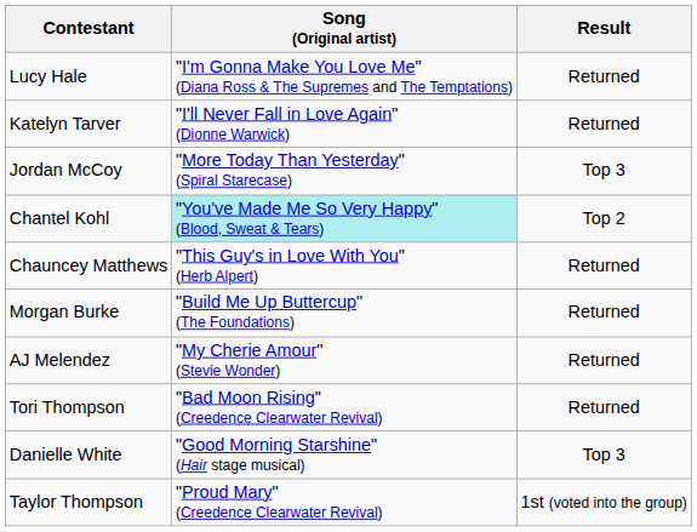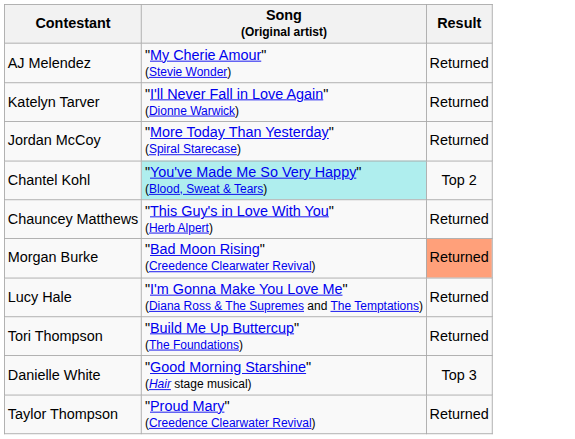 <table class="wikitable">
 <tr>
 <th>Contestant</th>
 <th>Song<br><small>(Original artist)</small></th>
 <th>Result</th>
 </tr>
 <tr>
-<td>Lucy Hale</td>
-<td>"<a href='#'>I'm Gonna Make You Love Me</a>"<br><small>(<a href='#'>Diana Ross & The Supremes</a> and <a href='#'>The Temptations</a>)</small></td>
+<td>AJ Melendez</td>
+<td>"<a href='#'>My Cherie Amour</a>"<br><small>(<a href='#'>Stevie Wonder</a>)</small></td>
 <td style="text-align:center;">Returned</td>
 </tr>
 <tr>
 <td>Katelyn Tarver</td>
 <td>"<a href='#'>I'll Never Fall in Love Again</a>"<br><small>(<a href='#'>Dionne Warwick</a>)</small></td>
 <td style="text-align:center;">Returned</td>
 </tr>
 <tr>
 <td>Jordan McCoy</td>
 <td>"<a href='#'>More Today Than Yesterday</a>"<br><small>(<a href='#'>Spiral Starecase</a>)</small></td>
-<td style="text-align:center;">Top 3</td>
+<td style="text-align:center;">Returned</td>
 </tr>
 <tr>
 <td>Chantel Kohl</td>
 <td style="background: paleturquoise;">"<a href='#'>You've Made Me So Very Happy</a>"<br><small>(<a href='#'>Blood, Sweat & Tears</a>)</small></td>
 <td style="text-align:center;">Top 2</td>
 </tr>
 <tr>
 <td>Chauncey Matthews</td>
 <td>"<a href='#'>This Guy's in Love With You</a>"<br><small>(<a href='#'>Herb Alpert</a>)</small></td>
 <td style="text-align:center;">Returned</td>
 </tr>
 <tr>
 <td>Morgan Burke</td>
-<td>"<a href='#'>Build Me Up Buttercup</a>"<br><small>(<a href='#'>The Foundations</a>)</small></td>
-<td style="text-align:center;">Returned</td>
+<td>"<a href='#'>Bad Moon Rising</a>"<br><small>(<a href='#'>Creedence Clearwater Revival</a>)</small></td>
+<td style="background: lightsalmon; text-align:center;">Returned</td>
 </tr>
 <tr>
-<td>AJ Melendez</td>
-<td>"<a href='#'>My Cherie Amour</a>"<br><small>(<a href='#'>Stevie Wonder</a>)</small></td>
+<td>Lucy Hale</td>
+<td>"<a href='#'>I'm Gonna Make You Love Me</a>"<br><small>(<a href='#'>Diana Ross & The Supremes</a> and <a href='#'>The Temptations</a>)</small></td>
 <td style="text-align:center;">Returned</td>
 </tr>
 <tr>
 <td>Tori Thompson</td>
-<td>"<a href='#'>Bad Moon Rising</a>"<br><small>(<a href='#'>Creedence Clearwater Revival</a>)</small></td>
+<td>"<a href='#'>Build Me Up Buttercup</a>"<br><small>(<a href='#'>The Foundations</a>)</small></td>
 <td style="text-align:center;">Returned</td>
 </tr>
 <tr>
 <td>Danielle White</td>
 <td>"<a href='#'>Good Morning Starshine</a>"<br><small>(<em><a href='#'>Hair</a></em> stage musical)</small></td>
 <td style="text-align:center;">Top 3</td>
 </tr>
 <tr>
 <td>Taylor Thompson</td>
 <td>"<a href='#'>Proud Mary</a>"<br><small>(<a href='#'>Creedence Clearwater Revival</a>)</small></td>
-<td style="text-align:center;">1st <small>(voted into the group)</small></td>
+<td style="text-align:center;">Returned</td>
 </tr>
 </table>
